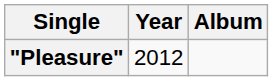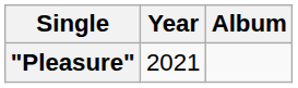 <table class="wikitable plainrowheaders" style="text-align: center;">
 <tr>
 <th>Single</th>
 <th>Year</th>
 <th>Album</th>
 </tr>
 <tr>
 <th scope="row">"Pleasure" </th>
-<td>2012</td>
+<td>2021</td>
 <td></td>
 </tr>
 </table>
